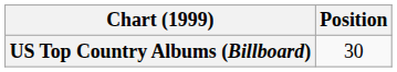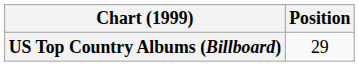 <table class="wikitable plainrowheaders" style="text-align:center">
 <tr>
 <th scope="col">Chart (1999)</th>
 <th scope="col">Position</th>
 </tr>
 <tr>
 <th scope="row">US Top Country Albums (<em>Billboard</em>)</th>
-<td>30</td>
+<td>29</td>
 </tr>
 </table>
